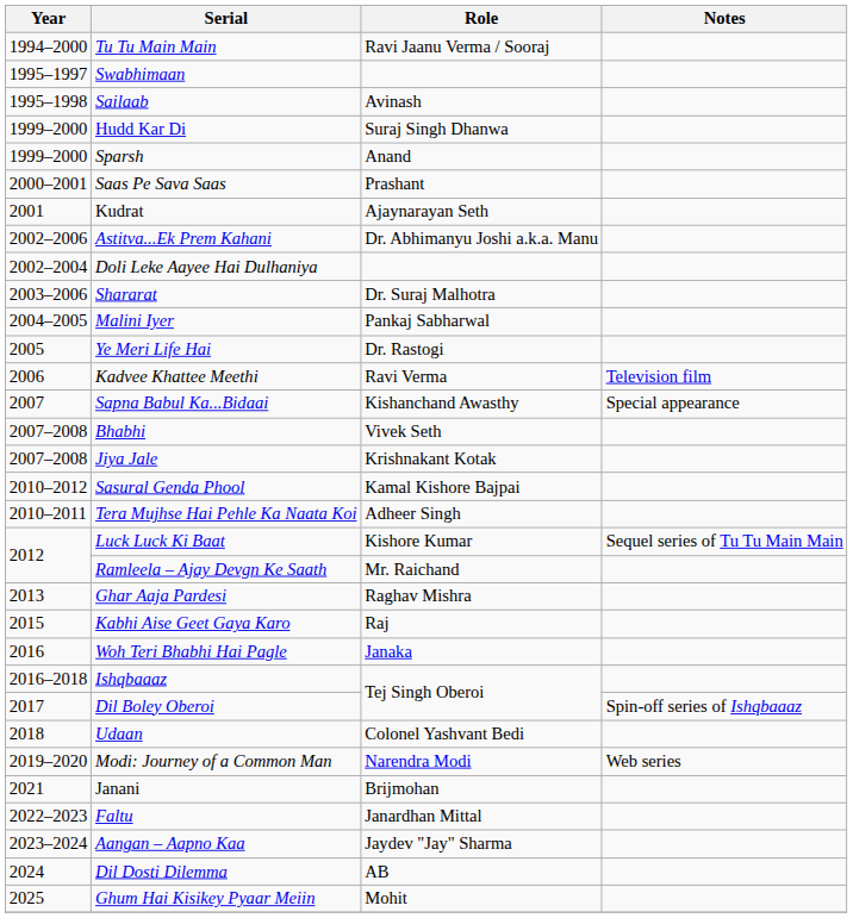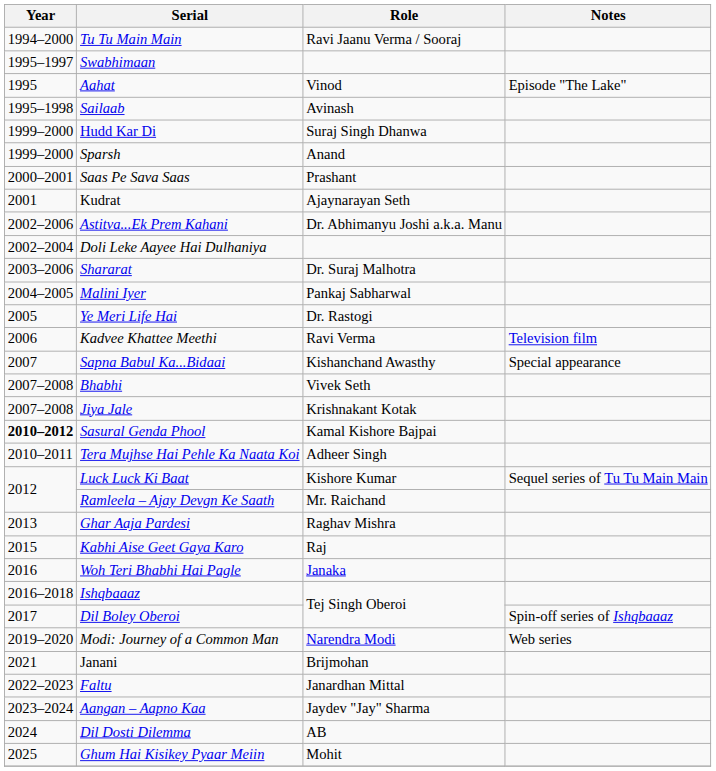 <table class="wikitable sortable">
 <tr>
 <th scope="col">Year</th>
 <th scope="col">Serial</th>
 <th scope="col">Role</th>
 <th scope="col">Notes</th>
 </tr>
 <tr>
 <td>1994–2000</td>
 <td><em><a href='#'>Tu Tu Main Main</a></em></td>
 <td>Ravi Jaanu Verma / Sooraj</td>
 <td></td>
 </tr>
 <tr>
 <td>1995–1997</td>
 <td><em><a href='#'>Swabhimaan</a></em></td>
 <td></td>
 <td></td>
+</tr>
+<tr>
+<td>1995</td>
+<td><em><a href='#'>Aahat</a></em></td>
+<td>Vinod</td>
+<td>Episode "The Lake"</td>
 </tr>
 <tr>
 <td>1995–1998</td>
 <td><em><a href='#'>Sailaab</a></em></td>
 <td>Avinash</td>
 <td></td>
 </tr>
 <tr>
 <td>1999–2000</td>
 <td><a href='#'>Hudd Kar Di</a></td>
 <td>Suraj Singh Dhanwa</td>
 <td></td>
 </tr>
 <tr>
 <td>1999–2000</td>
 <td><em>Sparsh</em></td>
 <td>Anand</td>
 <td></td>
 </tr>
 <tr>
 <td>2000–2001</td>
 <td><em>Saas Pe Sava Saas</em></td>
 <td>Prashant</td>
 <td></td>
 </tr>
 <tr>
 <td>2001</td>
 <td>Kudrat</td>
 <td>Ajaynarayan Seth</td>
 <td></td>
 </tr>
 <tr>
 <td>2002–2006</td>
 <td><em><a href='#'>Astitva...Ek Prem Kahani</a></em></td>
 <td>Dr. Abhimanyu Joshi a.k.a. Manu</td>
 <td></td>
 </tr>
 <tr>
 <td>2002–2004</td>
 <td><em>Doli Leke Aayee Hai Dulhaniya</em></td>
 <td></td>
 <td></td>
 </tr>
 <tr>
 <td>2003–2006</td>
 <td><em><a href='#'>Shararat</a></em></td>
 <td>Dr. Suraj Malhotra</td>
 <td></td>
 </tr>
 <tr>
 <td>2004–2005</td>
 <td><em><a href='#'>Malini Iyer</a></em></td>
 <td>Pankaj Sabharwal</td>
 <td></td>
 </tr>
 <tr>
 <td>2005</td>
 <td><em> <a href='#'>Ye Meri Life Hai</a></em></td>
 <td>Dr. Rastogi</td>
 <td></td>
 </tr>
 <tr>
 <td>2006</td>
 <td><em>Kadvee Khattee Meethi</em></td>
 <td>Ravi Verma</td>
 <td><a href='#'>Television film</a></td>
 </tr>
 <tr>
 <td>2007</td>
 <td><em><a href='#'>Sapna Babul Ka...Bidaai</a></em></td>
 <td>Kishanchand Awasthy</td>
 <td>Special appearance</td>
 </tr>
 <tr>
 <td>2007–2008</td>
 <td><em><a href='#'>Bhabhi</a></em></td>
 <td>Vivek Seth</td>
 <td></td>
 </tr>
 <tr>
 <td>2007–2008</td>
 <td><em><a href='#'>Jiya Jale</a></em></td>
 <td>Krishnakant Kotak</td>
 <td></td>
 </tr>
 <tr>
-<td>2010–2012</td>
+<td><strong>2010–2012</strong></td>
 <td><em><a href='#'>Sasural Genda Phool</a></em></td>
 <td>Kamal Kishore Bajpai</td>
 <td></td>
 </tr>
 <tr>
 <td>2010–2011</td>
 <td><em><a href='#'>Tera Mujhse Hai Pehle Ka Naata Koi</a></em></td>
 <td>Adheer Singh</td>
 <td></td>
 </tr>
 <tr>
 <td rowspan="2">2012</td>
 <td><em><a href='#'>Luck Luck Ki Baat</a></em></td>
 <td>Kishore Kumar</td>
 <td>Sequel series of <a href='#'>Tu Tu Main Main</a></td>
 </tr>
 <tr>
 <td><em><a href='#'>Ramleela – Ajay Devgn Ke Saath</a></em></td>
 <td>Mr. Raichand</td>
 <td></td>
 </tr>
 <tr>
 <td>2013</td>
 <td><em><a href='#'>Ghar Aaja Pardesi</a></em></td>
 <td>Raghav Mishra</td>
 <td></td>
 </tr>
 <tr>
 <td>2015</td>
 <td><em><a href='#'>Kabhi Aise Geet Gaya Karo</a></em></td>
 <td>Raj</td>
 <td></td>
 </tr>
 <tr>
 <td>2016</td>
 <td><em><a href='#'>Woh Teri Bhabhi Hai Pagle</a></em></td>
 <td><a href='#'>Janaka</a></td>
 <td></td>
 </tr>
 <tr>
 <td>2016–2018</td>
 <td><em><a href='#'>Ishqbaaaz</a></em></td>
 <td rowspan="2">Tej Singh Oberoi</td>
 <td></td>
 </tr>
 <tr>
 <td>2017</td>
 <td><em><a href='#'>Dil Boley Oberoi</a></em></td>
 <td>Spin-off series of <em><a href='#'>Ishqbaaaz</a></em></td>
 </tr>
 <tr>
-<td>2018</td>
-<td><em><a href='#'>Udaan</a></em></td>
-<td>Colonel Yashvant Bedi</td>
-<td></td>
-</tr>
-<tr>
 <td>2019–2020</td>
 <td><em>Modi: Journey of a Common Man</em></td>
 <td><a href='#'>Narendra Modi</a></td>
 <td>Web series</td>
 </tr>
 <tr>
 <td>2021</td>
 <td>Janani</td>
 <td>Brijmohan</td>
 <td></td>
 </tr>
 <tr>
 <td>2022–2023</td>
 <td><em><a href='#'>Faltu</a></em></td>
 <td>Janardhan Mittal</td>
 <td></td>
 </tr>
 <tr>
 <td>2023–2024</td>
 <td><em><a href='#'>Aangan – Aapno Kaa</a></em></td>
 <td>Jaydev "Jay" Sharma</td>
 <td></td>
 </tr>
 <tr>
 <td>2024</td>
 <td><em><a href='#'>Dil Dosti Dilemma</a></em></td>
 <td>AB</td>
 <td></td>
 </tr>
 <tr>
 <td>2025</td>
 <td><em><a href='#'>Ghum Hai Kisikey Pyaar Meiin</a></em></td>
 <td>Mohit</td>
 <td></td>
 </tr>
 <tr>
 </tr>
 </table>
